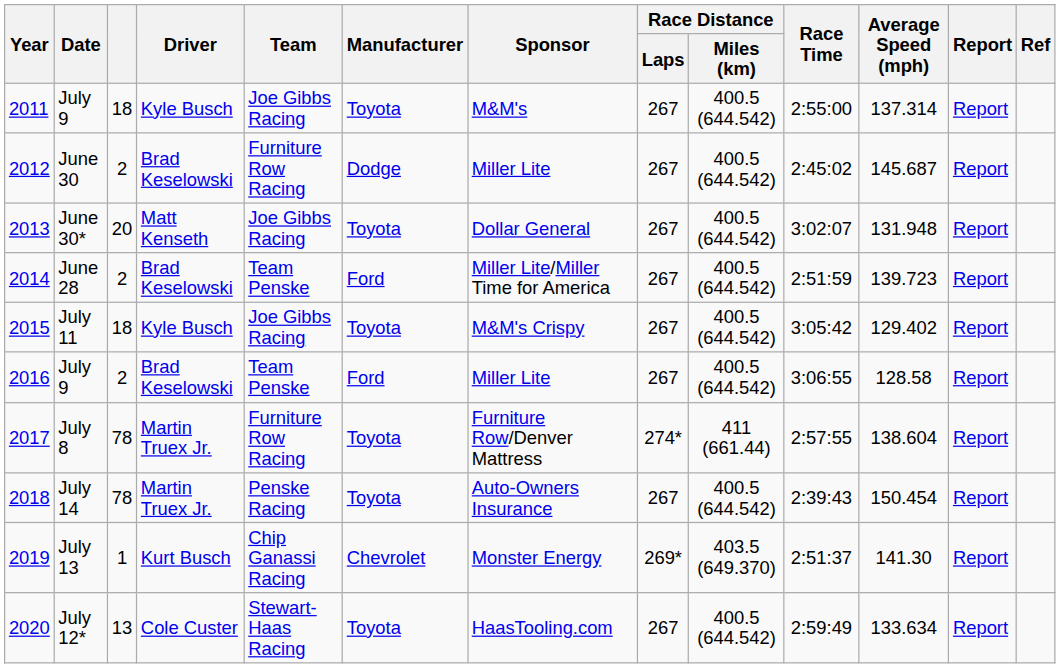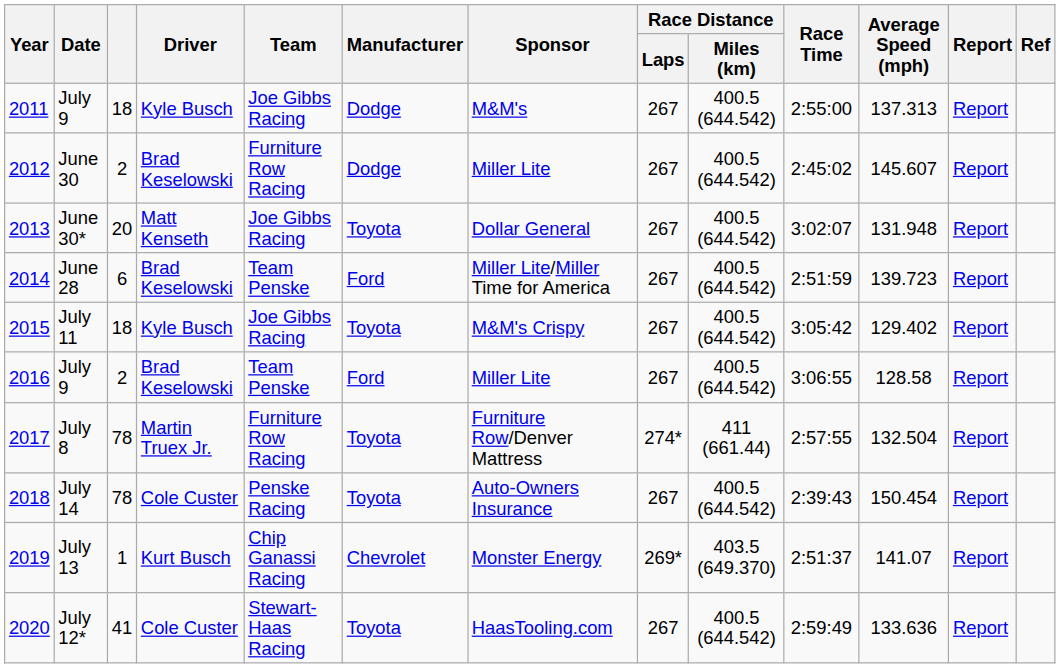 <table class="wikitable" style="font-size: 95%;">
 <tr>
 <th rowspan="2">Year</th>
 <th rowspan="2">Date</th>
 <th rowspan="2"></th>
 <th rowspan="2">Driver</th>
 <th rowspan="2">Team</th>
 <th rowspan="2">Manufacturer</th>
 <th rowspan="2">Sponsor</th>
 <th colspan="2">Race Distance</th>
 <th rowspan="2">Race Time</th>
 <th rowspan="2">Average Speed<br>(mph)</th>
 <th rowspan="2">Report</th>
 <th rowspan="2">Ref</th>
 </tr>
 <tr>
 <th>Laps</th>
 <th>Miles (km)</th>
 </tr>
 <tr>
 <td><a href='#'>2011</a></td>
 <td>July 9</td>
 <td align="center">18</td>
 <td><a href='#'>Kyle Busch</a></td>
 <td><a href='#'>Joe Gibbs Racing</a></td>
-<td><a href='#'>Toyota</a></td>
+<td><a href='#'>Dodge</a></td>
 <td><a href='#'>M&M's</a></td>
 <td align="center">267</td>
 <td align="center">400.5 (644.542)</td>
 <td align="center">2:55:00</td>
-<td align="center">137.314</td>
+<td align="center">137.313</td>
 <td><a href='#'>Report</a></td>
 <td></td>
 </tr>
 <tr>
 <td><a href='#'>2012</a></td>
 <td>June 30</td>
 <td align="center">2</td>
 <td><a href='#'>Brad Keselowski</a></td>
 <td><a href='#'>Furniture Row Racing</a></td>
 <td><a href='#'>Dodge</a></td>
 <td><a href='#'>Miller Lite</a></td>
 <td align="center">267</td>
 <td align="center">400.5 (644.542)</td>
 <td align="center">2:45:02</td>
-<td align="center">145.687</td>
+<td align="center">145.607</td>
 <td><a href='#'>Report</a></td>
 <td></td>
 </tr>
 <tr>
 <td><a href='#'>2013</a></td>
 <td>June 30*</td>
 <td align="center">20</td>
 <td><a href='#'>Matt Kenseth</a></td>
 <td><a href='#'>Joe Gibbs Racing</a></td>
 <td><a href='#'>Toyota</a></td>
 <td><a href='#'>Dollar General</a></td>
 <td align="center">267</td>
 <td align="center">400.5 (644.542)</td>
 <td align="center">3:02:07</td>
 <td align="center">131.948</td>
 <td><a href='#'>Report</a></td>
 <td></td>
 </tr>
 <tr>
 <td><a href='#'>2014</a></td>
 <td>June 28</td>
-<td align="center">2</td>
+<td align="center">6</td>
 <td><a href='#'>Brad Keselowski</a></td>
 <td><a href='#'>Team Penske</a></td>
 <td><a href='#'>Ford</a></td>
 <td><a href='#'>Miller Lite</a>/<a href='#'>Miller</a> Time for America</td>
 <td align="center">267</td>
 <td align="center">400.5 (644.542)</td>
 <td align="center">2:51:59</td>
 <td align="center">139.723</td>
 <td><a href='#'>Report</a></td>
 <td></td>
 </tr>
 <tr>
 <td><a href='#'>2015</a></td>
 <td>July 11</td>
 <td align="center">18</td>
 <td><a href='#'>Kyle Busch</a></td>
 <td><a href='#'>Joe Gibbs Racing</a></td>
 <td><a href='#'>Toyota</a></td>
 <td><a href='#'>M&M's Crispy</a></td>
 <td align="center">267</td>
 <td align="center">400.5 (644.542)</td>
 <td align="center">3:05:42</td>
 <td align="center">129.402</td>
 <td><a href='#'>Report</a></td>
 <td></td>
 </tr>
 <tr>
 <td><a href='#'>2016</a></td>
 <td>July 9</td>
 <td align="center">2</td>
 <td><a href='#'>Brad Keselowski</a></td>
 <td><a href='#'>Team Penske</a></td>
 <td><a href='#'>Ford</a></td>
 <td><a href='#'>Miller Lite</a></td>
 <td align="center">267</td>
 <td align="center">400.5 (644.542)</td>
 <td align="center">3:06:55</td>
 <td align="center">128.58</td>
 <td><a href='#'>Report</a></td>
 <td></td>
 </tr>
 <tr>
 <td><a href='#'>2017</a></td>
 <td>July 8</td>
 <td align="center">78</td>
 <td><a href='#'>Martin Truex Jr.</a></td>
 <td><a href='#'>Furniture Row Racing</a></td>
 <td><a href='#'>Toyota</a></td>
 <td><a href='#'>Furniture Row</a>/Denver Mattress</td>
 <td align="center">274*</td>
 <td align="center">411 (661.44)</td>
 <td align="center">2:57:55</td>
-<td align="center">138.604</td>
+<td align="center">132.504</td>
 <td><a href='#'>Report</a></td>
 <td></td>
 </tr>
 <tr>
 <td><a href='#'>2018</a></td>
 <td>July 14</td>
 <td align="center">78</td>
-<td><a href='#'>Martin Truex Jr.</a></td>
+<td><a href='#'>Cole Custer</a></td>
 <td><a href='#'>Penske Racing</a></td>
 <td><a href='#'>Toyota</a></td>
 <td><a href='#'>Auto-Owners Insurance</a></td>
 <td align="center">267</td>
 <td align="center">400.5 (644.542)</td>
 <td align="center">2:39:43</td>
 <td align="center">150.454</td>
 <td><a href='#'>Report</a></td>
 <td></td>
 </tr>
 <tr>
 <td><a href='#'>2019</a></td>
 <td>July 13</td>
 <td align="center">1</td>
 <td><a href='#'>Kurt Busch</a></td>
 <td><a href='#'>Chip Ganassi Racing</a></td>
 <td><a href='#'>Chevrolet</a></td>
 <td><a href='#'>Monster Energy</a></td>
 <td align="center">269*</td>
 <td align="center">403.5 (649.370)</td>
 <td align="center">2:51:37</td>
-<td align="center">141.30</td>
+<td align="center">141.07</td>
 <td><a href='#'>Report</a></td>
 <td></td>
 </tr>
 <tr>
 <td><a href='#'>2020</a></td>
 <td>July 12*</td>
-<td align="center">13</td>
+<td align="center">41</td>
 <td><a href='#'>Cole Custer</a></td>
 <td><a href='#'>Stewart-Haas Racing</a></td>
 <td><a href='#'>Toyota</a></td>
 <td><a href='#'>HaasTooling.com</a></td>
 <td align="center">267</td>
 <td align="center">400.5 (644.542)</td>
 <td align="center">2:59:49</td>
-<td align="center">133.634</td>
+<td align="center">133.636</td>
 <td><a href='#'>Report</a></td>
 <td></td>
 </tr>
 </table>
